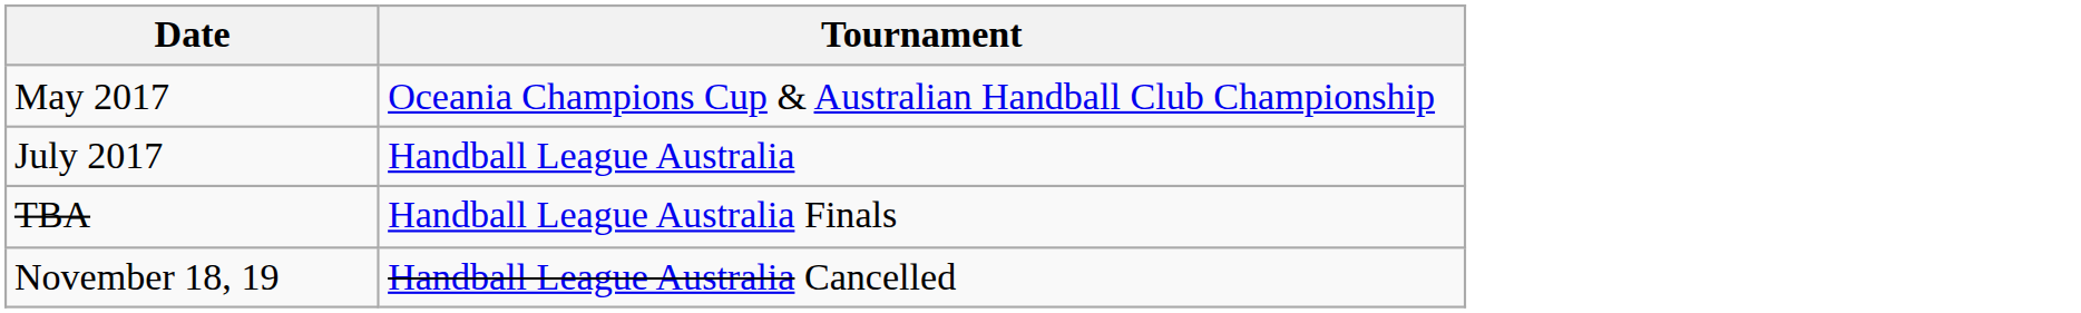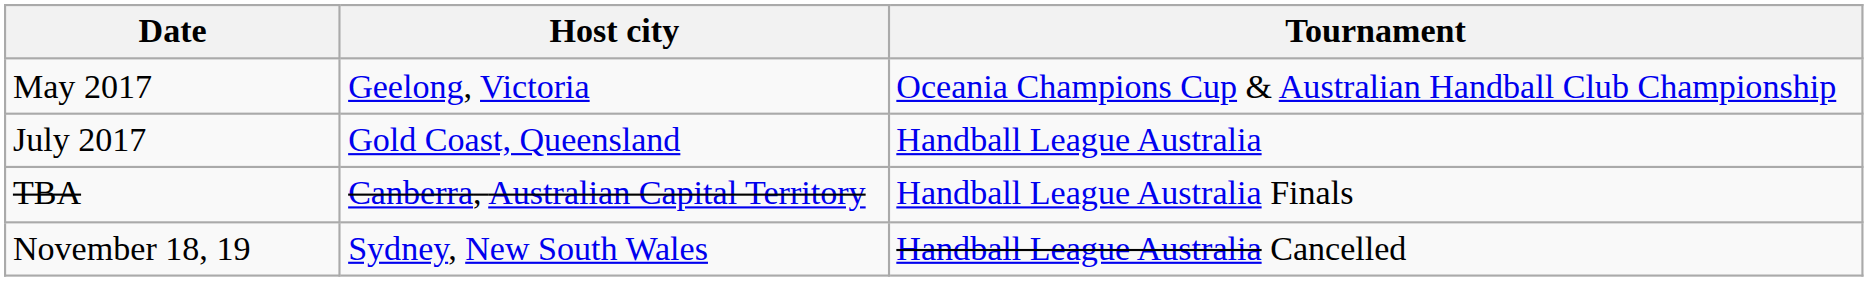 <table class="wikitable">
 <tr>
 <th width=150>Date</th>
+<th width=250>Host city</th>
 <th width=450>Tournament</th>
 </tr>
 <tr>
 <td>May 2017</td>
+<td><a href='#'>Geelong</a>, <a href='#'>Victoria</a></td>
 <td><a href='#'>Oceania Champions Cup</a> & <a href='#'>Australian Handball Club Championship</a></td>
 </tr>
 <tr>
 <td>July 2017</td>
+<td><a href='#'>Gold Coast, Queensland</a></td>
 <td><a href='#'>Handball League Australia</a></td>
 </tr>
 <tr>
 <td><s>TBA</s></td>
+<td><s><a href='#'>Canberra</a>, <a href='#'>Australian Capital Territory</a></s></td>
 <td><a href='#'>Handball League Australia</a> Finals</td>
 </tr>
 <tr>
 <td>November 18, 19</td>
+<td><a href='#'>Sydney</a>, <a href='#'>New South Wales</a></td>
 <td><s><a href='#'>Handball League Australia</a></s> Cancelled</td>
 </tr>
 </table>
